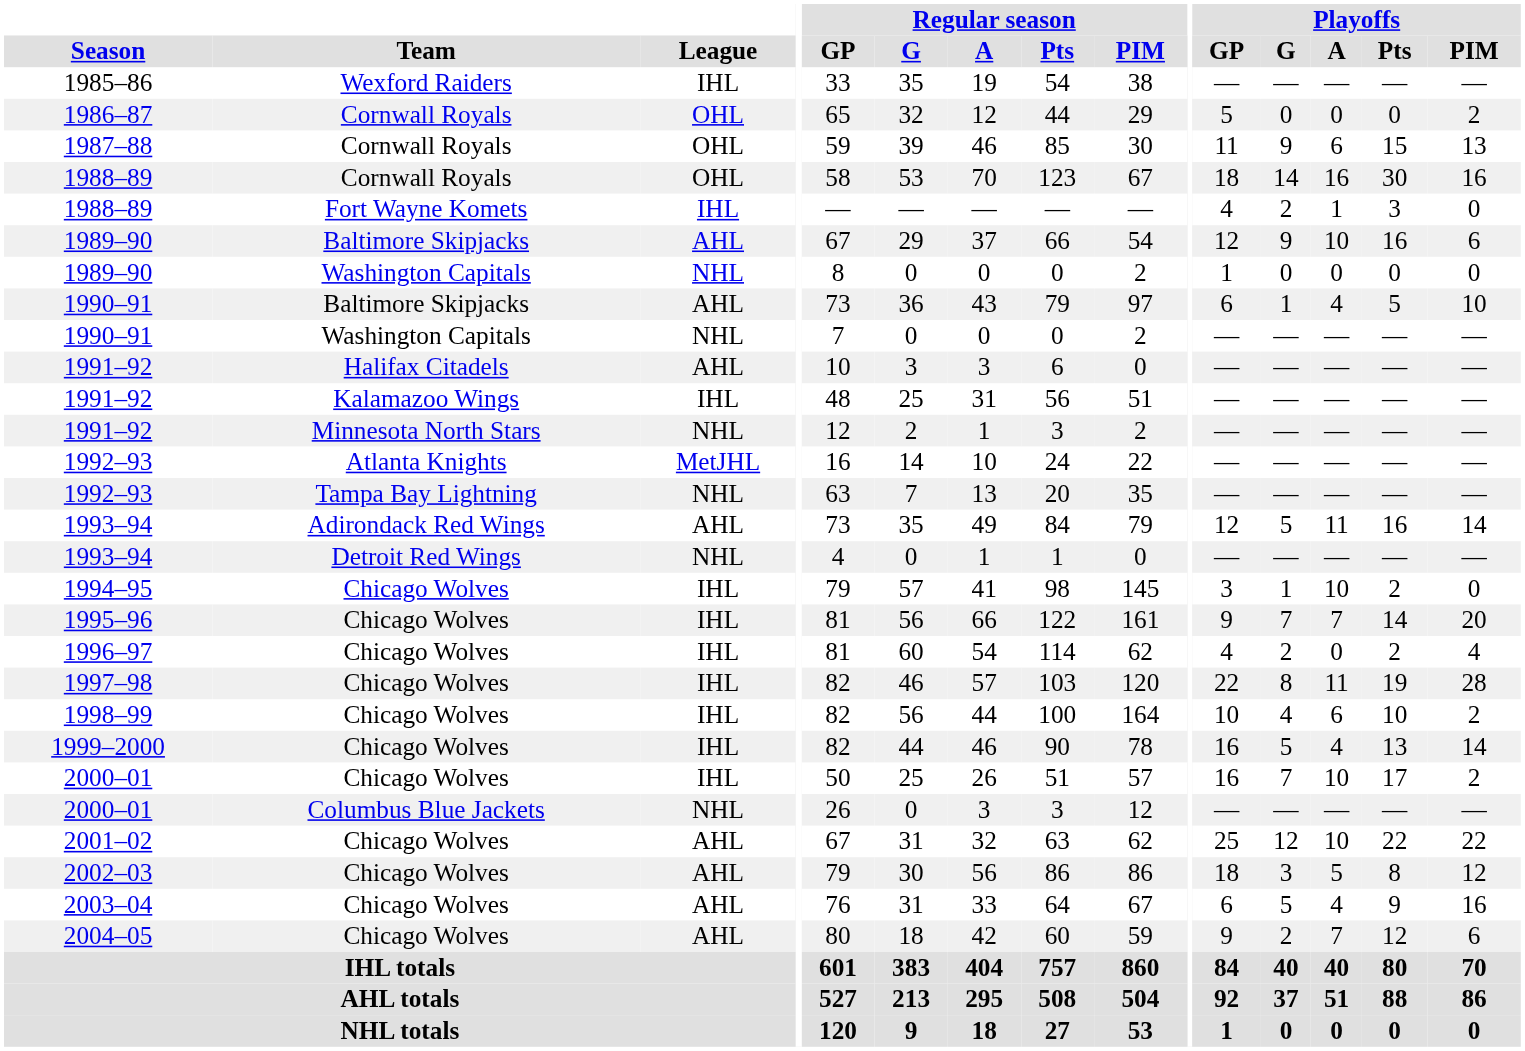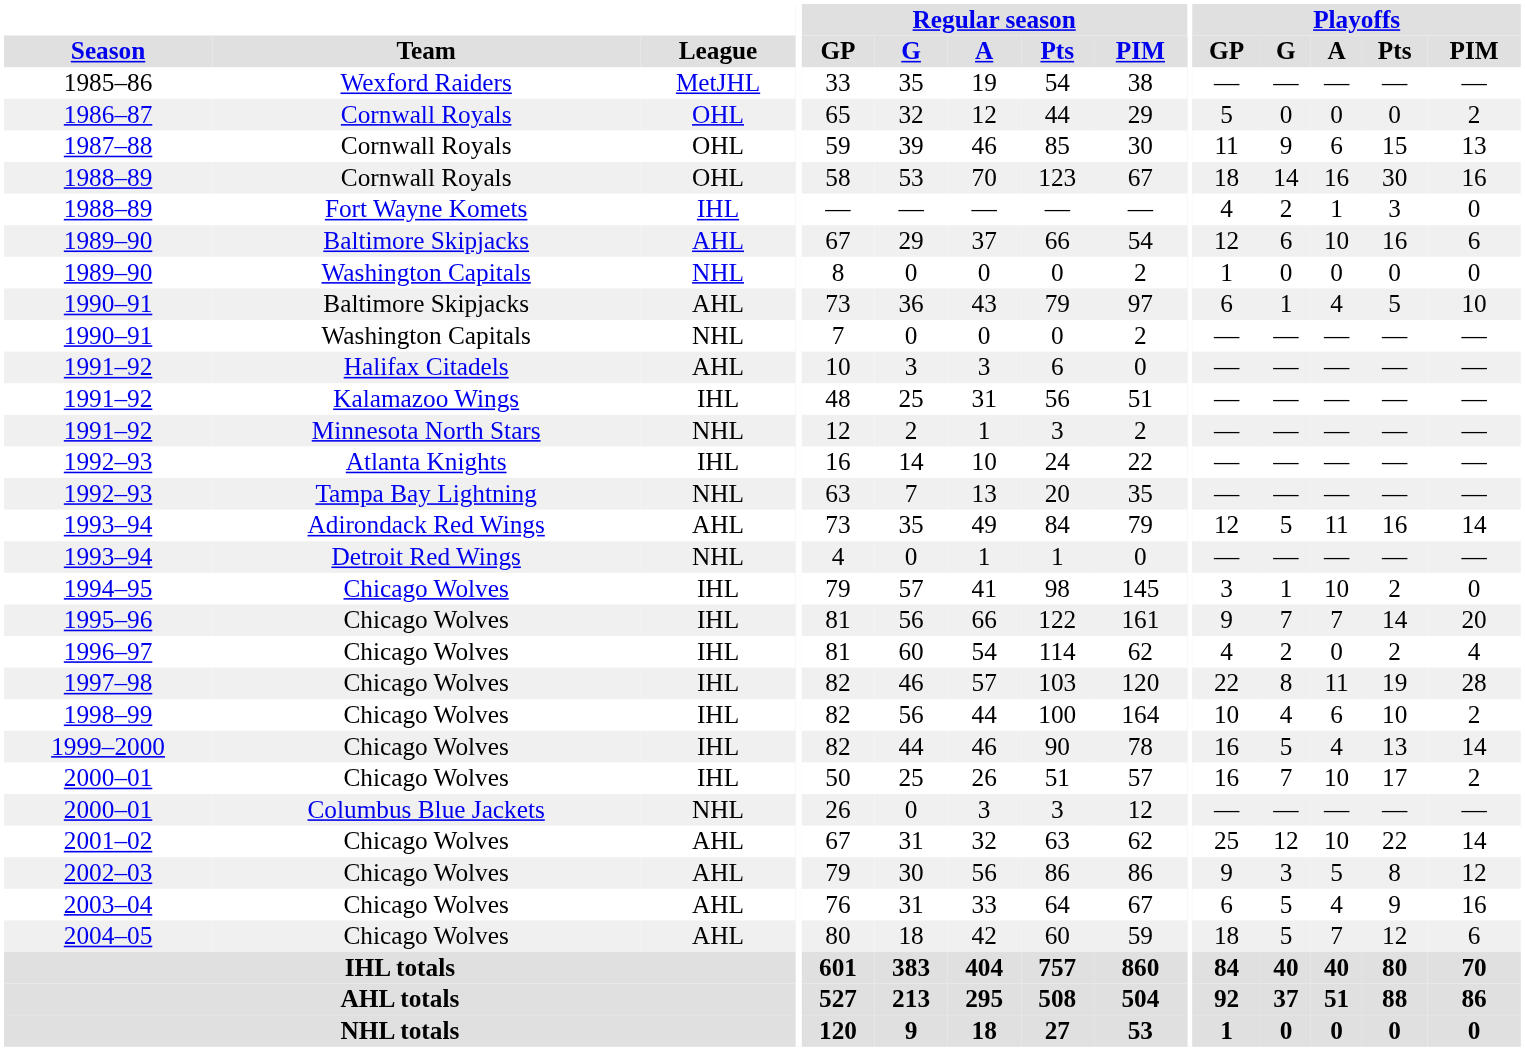 <table border="0" cellpadding="1" cellspacing="0" style="text-align:center; width:60em">
 <tr bgcolor="#e0e0e0">
 <th colspan="3" bgcolor="#ffffff"></th>
 <th rowspan="99" bgcolor="#ffffff"></th>
 <th colspan="5"><a href='#'>Regular season</a></th>
 <th rowspan="99" bgcolor="#ffffff"></th>
 <th colspan="5"><a href='#'>Playoffs</a></th>
 </tr>
 <tr bgcolor="#e0e0e0">
 <th><a href='#'>Season</a></th>
 <th>Team</th>
 <th>League</th>
 <th>GP</th>
 <th><a href='#'>G</a></th>
 <th><a href='#'>A</a></th>
 <th><a href='#'>Pts</a></th>
 <th><a href='#'>PIM</a></th>
 <th>GP</th>
 <th>G</th>
 <th>A</th>
 <th>Pts</th>
 <th>PIM</th>
 </tr>
 <tr>
 <td>1985–86</td>
 <td><a href='#'>Wexford Raiders</a></td>
-<td>IHL</td>
+<td><a href='#'>MetJHL</a></td>
 <td>33</td>
 <td>35</td>
 <td>19</td>
 <td>54</td>
 <td>38</td>
 <td>—</td>
 <td>—</td>
 <td>—</td>
 <td>—</td>
 <td>—</td>
 </tr>
 <tr bgcolor="#f0f0f0">
 <td><a href='#'>1986–87</a></td>
 <td><a href='#'>Cornwall Royals</a></td>
 <td><a href='#'>OHL</a></td>
 <td>65</td>
 <td>32</td>
 <td>12</td>
 <td>44</td>
 <td>29</td>
 <td>5</td>
 <td>0</td>
 <td>0</td>
 <td>0</td>
 <td>2</td>
 </tr>
 <tr>
 <td><a href='#'>1987–88</a></td>
 <td>Cornwall Royals</td>
 <td>OHL</td>
 <td>59</td>
 <td>39</td>
 <td>46</td>
 <td>85</td>
 <td>30</td>
 <td>11</td>
 <td>9</td>
 <td>6</td>
 <td>15</td>
 <td>13</td>
 </tr>
 <tr bgcolor="#f0f0f0">
 <td><a href='#'>1988–89</a></td>
 <td>Cornwall Royals</td>
 <td>OHL</td>
 <td>58</td>
 <td>53</td>
 <td>70</td>
 <td>123</td>
 <td>67</td>
 <td>18</td>
 <td>14</td>
 <td>16</td>
 <td>30</td>
 <td>16</td>
 </tr>
 <tr>
 <td><a href='#'>1988–89</a></td>
 <td><a href='#'>Fort Wayne Komets</a></td>
 <td><a href='#'>IHL</a></td>
 <td>—</td>
 <td>—</td>
 <td>—</td>
 <td>—</td>
 <td>—</td>
 <td>4</td>
 <td>2</td>
 <td>1</td>
 <td>3</td>
 <td>0</td>
 </tr>
 <tr bgcolor="#f0f0f0">
 <td><a href='#'>1989–90</a></td>
 <td><a href='#'>Baltimore Skipjacks</a></td>
 <td><a href='#'>AHL</a></td>
 <td>67</td>
 <td>29</td>
 <td>37</td>
 <td>66</td>
 <td>54</td>
 <td>12</td>
-<td>9</td>
+<td>6</td>
 <td>10</td>
 <td>16</td>
 <td>6</td>
 </tr>
 <tr>
 <td><a href='#'>1989–90</a></td>
 <td><a href='#'>Washington Capitals</a></td>
 <td><a href='#'>NHL</a></td>
 <td>8</td>
 <td>0</td>
 <td>0</td>
 <td>0</td>
 <td>2</td>
 <td>1</td>
 <td>0</td>
 <td>0</td>
 <td>0</td>
 <td>0</td>
 </tr>
 <tr bgcolor="#f0f0f0">
 <td><a href='#'>1990–91</a></td>
 <td>Baltimore Skipjacks</td>
 <td>AHL</td>
 <td>73</td>
 <td>36</td>
 <td>43</td>
 <td>79</td>
 <td>97</td>
 <td>6</td>
 <td>1</td>
 <td>4</td>
 <td>5</td>
 <td>10</td>
 </tr>
 <tr>
 <td><a href='#'>1990–91</a></td>
 <td>Washington Capitals</td>
 <td>NHL</td>
 <td>7</td>
 <td>0</td>
 <td>0</td>
 <td>0</td>
 <td>2</td>
 <td>—</td>
 <td>—</td>
 <td>—</td>
 <td>—</td>
 <td>—</td>
 </tr>
 <tr bgcolor="#f0f0f0">
 <td><a href='#'>1991–92</a></td>
 <td><a href='#'>Halifax Citadels</a></td>
 <td>AHL</td>
 <td>10</td>
 <td>3</td>
 <td>3</td>
 <td>6</td>
 <td>0</td>
 <td>—</td>
 <td>—</td>
 <td>—</td>
 <td>—</td>
 <td>—</td>
 </tr>
 <tr>
 <td><a href='#'>1991–92</a></td>
 <td><a href='#'>Kalamazoo Wings</a></td>
 <td>IHL</td>
 <td>48</td>
 <td>25</td>
 <td>31</td>
 <td>56</td>
 <td>51</td>
 <td>—</td>
 <td>—</td>
 <td>—</td>
 <td>—</td>
 <td>—</td>
 </tr>
 <tr bgcolor="#f0f0f0">
 <td><a href='#'>1991–92</a></td>
 <td><a href='#'>Minnesota North Stars</a></td>
 <td>NHL</td>
 <td>12</td>
 <td>2</td>
 <td>1</td>
 <td>3</td>
 <td>2</td>
 <td>—</td>
 <td>—</td>
 <td>—</td>
 <td>—</td>
 <td>—</td>
 </tr>
 <tr>
 <td><a href='#'>1992–93</a></td>
 <td><a href='#'>Atlanta Knights</a></td>
-<td><a href='#'>MetJHL</a></td>
+<td>IHL</td>
 <td>16</td>
 <td>14</td>
 <td>10</td>
 <td>24</td>
 <td>22</td>
 <td>—</td>
 <td>—</td>
 <td>—</td>
 <td>—</td>
 <td>—</td>
 </tr>
 <tr bgcolor="#f0f0f0">
 <td><a href='#'>1992–93</a></td>
 <td><a href='#'>Tampa Bay Lightning</a></td>
 <td>NHL</td>
 <td>63</td>
 <td>7</td>
 <td>13</td>
 <td>20</td>
 <td>35</td>
 <td>—</td>
 <td>—</td>
 <td>—</td>
 <td>—</td>
 <td>—</td>
 </tr>
 <tr>
 <td><a href='#'>1993–94</a></td>
 <td><a href='#'>Adirondack Red Wings</a></td>
 <td>AHL</td>
 <td>73</td>
 <td>35</td>
 <td>49</td>
 <td>84</td>
 <td>79</td>
 <td>12</td>
 <td>5</td>
 <td>11</td>
 <td>16</td>
 <td>14</td>
 </tr>
 <tr bgcolor="#f0f0f0">
 <td><a href='#'>1993–94</a></td>
 <td><a href='#'>Detroit Red Wings</a></td>
 <td>NHL</td>
 <td>4</td>
 <td>0</td>
 <td>1</td>
 <td>1</td>
 <td>0</td>
 <td>—</td>
 <td>—</td>
 <td>—</td>
 <td>—</td>
 <td>—</td>
 </tr>
 <tr>
 <td><a href='#'>1994–95</a></td>
 <td><a href='#'>Chicago Wolves</a></td>
 <td>IHL</td>
 <td>79</td>
 <td>57</td>
 <td>41</td>
 <td>98</td>
 <td>145</td>
 <td>3</td>
 <td>1</td>
 <td>10</td>
 <td>2</td>
 <td>0</td>
 </tr>
 <tr bgcolor="#f0f0f0">
 <td><a href='#'>1995–96</a></td>
 <td>Chicago Wolves</td>
 <td>IHL</td>
 <td>81</td>
 <td>56</td>
 <td>66</td>
 <td>122</td>
 <td>161</td>
 <td>9</td>
 <td>7</td>
 <td>7</td>
 <td>14</td>
 <td>20</td>
 </tr>
 <tr>
 <td><a href='#'>1996–97</a></td>
 <td>Chicago Wolves</td>
 <td>IHL</td>
 <td>81</td>
 <td>60</td>
 <td>54</td>
 <td>114</td>
 <td>62</td>
 <td>4</td>
 <td>2</td>
 <td>0</td>
 <td>2</td>
 <td>4</td>
 </tr>
 <tr bgcolor="#f0f0f0">
 <td><a href='#'>1997–98</a></td>
 <td>Chicago Wolves</td>
 <td>IHL</td>
 <td>82</td>
 <td>46</td>
 <td>57</td>
 <td>103</td>
 <td>120</td>
 <td>22</td>
 <td>8</td>
 <td>11</td>
 <td>19</td>
 <td>28</td>
 </tr>
 <tr>
 <td><a href='#'>1998–99</a></td>
 <td>Chicago Wolves</td>
 <td>IHL</td>
 <td>82</td>
 <td>56</td>
 <td>44</td>
 <td>100</td>
 <td>164</td>
 <td>10</td>
 <td>4</td>
 <td>6</td>
 <td>10</td>
 <td>2</td>
 </tr>
 <tr bgcolor="#f0f0f0">
 <td><a href='#'>1999–2000</a></td>
 <td>Chicago Wolves</td>
 <td>IHL</td>
 <td>82</td>
 <td>44</td>
 <td>46</td>
 <td>90</td>
 <td>78</td>
 <td>16</td>
 <td>5</td>
 <td>4</td>
 <td>13</td>
 <td>14</td>
 </tr>
 <tr>
 <td><a href='#'>2000–01</a></td>
 <td>Chicago Wolves</td>
 <td>IHL</td>
 <td>50</td>
 <td>25</td>
 <td>26</td>
 <td>51</td>
 <td>57</td>
 <td>16</td>
 <td>7</td>
 <td>10</td>
 <td>17</td>
 <td>2</td>
 </tr>
 <tr bgcolor="#f0f0f0">
 <td><a href='#'>2000–01</a></td>
 <td><a href='#'>Columbus Blue Jackets</a></td>
 <td>NHL</td>
 <td>26</td>
 <td>0</td>
 <td>3</td>
 <td>3</td>
 <td>12</td>
 <td>—</td>
 <td>—</td>
 <td>—</td>
 <td>—</td>
 <td>—</td>
 </tr>
 <tr>
 <td><a href='#'>2001–02</a></td>
 <td>Chicago Wolves</td>
 <td>AHL</td>
 <td>67</td>
 <td>31</td>
 <td>32</td>
 <td>63</td>
 <td>62</td>
 <td>25</td>
 <td>12</td>
 <td>10</td>
 <td>22</td>
-<td>22</td>
+<td>14</td>
 </tr>
 <tr bgcolor="#f0f0f0">
 <td><a href='#'>2002–03</a></td>
 <td>Chicago Wolves</td>
 <td>AHL</td>
 <td>79</td>
 <td>30</td>
 <td>56</td>
 <td>86</td>
 <td>86</td>
-<td>18</td>
+<td>9</td>
 <td>3</td>
 <td>5</td>
 <td>8</td>
 <td>12</td>
 </tr>
 <tr>
 <td><a href='#'>2003–04</a></td>
 <td>Chicago Wolves</td>
 <td>AHL</td>
 <td>76</td>
 <td>31</td>
 <td>33</td>
 <td>64</td>
 <td>67</td>
 <td>6</td>
 <td>5</td>
 <td>4</td>
 <td>9</td>
 <td>16</td>
 </tr>
 <tr bgcolor="#f0f0f0">
 <td><a href='#'>2004–05</a></td>
 <td>Chicago Wolves</td>
 <td>AHL</td>
 <td>80</td>
 <td>18</td>
 <td>42</td>
 <td>60</td>
 <td>59</td>
-<td>9</td>
-<td>2</td>
+<td>18</td>
+<td>5</td>
 <td>7</td>
 <td>12</td>
 <td>6</td>
 </tr>
 <tr bgcolor="#e0e0e0">
 <th colspan="3">IHL totals</th>
 <th>601</th>
 <th>383</th>
 <th>404</th>
 <th>757</th>
 <th>860</th>
 <th>84</th>
 <th>40</th>
 <th>40</th>
 <th>80</th>
 <th>70</th>
 </tr>
 <tr bgcolor="#e0e0e0">
 <th colspan="3">AHL totals</th>
 <th>527</th>
 <th>213</th>
 <th>295</th>
 <th>508</th>
 <th>504</th>
 <th>92</th>
 <th>37</th>
 <th>51</th>
 <th>88</th>
 <th>86</th>
 </tr>
 <tr bgcolor="#e0e0e0">
 <th colspan="3">NHL totals</th>
 <th>120</th>
 <th>9</th>
 <th>18</th>
 <th>27</th>
 <th>53</th>
 <th>1</th>
 <th>0</th>
 <th>0</th>
 <th>0</th>
 <th>0</th>
 </tr>
 </table>
